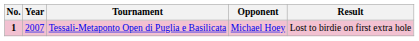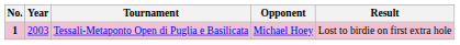 <table class="wikitable" style="font-size:95%;">
 <tr>
 <th>No.</th>
 <th>Year</th>
 <th>Tournament</th>
 <th>Opponent</th>
 <th>Result</th>
 </tr>
 <tr style="background:#F2C1D1;">
 <td align=center><strong>1</strong></td>
-<td><a href='#'>2007</a></td>
+<td><a href='#'>2003</a></td>
 <td><a href='#'>Tessali-Metaponto Open di Puglia e Basilicata</a></td>
 <td> <a href='#'>Michael Hoey</a></td>
 <td>Lost to birdie on first extra hole</td>
 </tr>
 </table>
